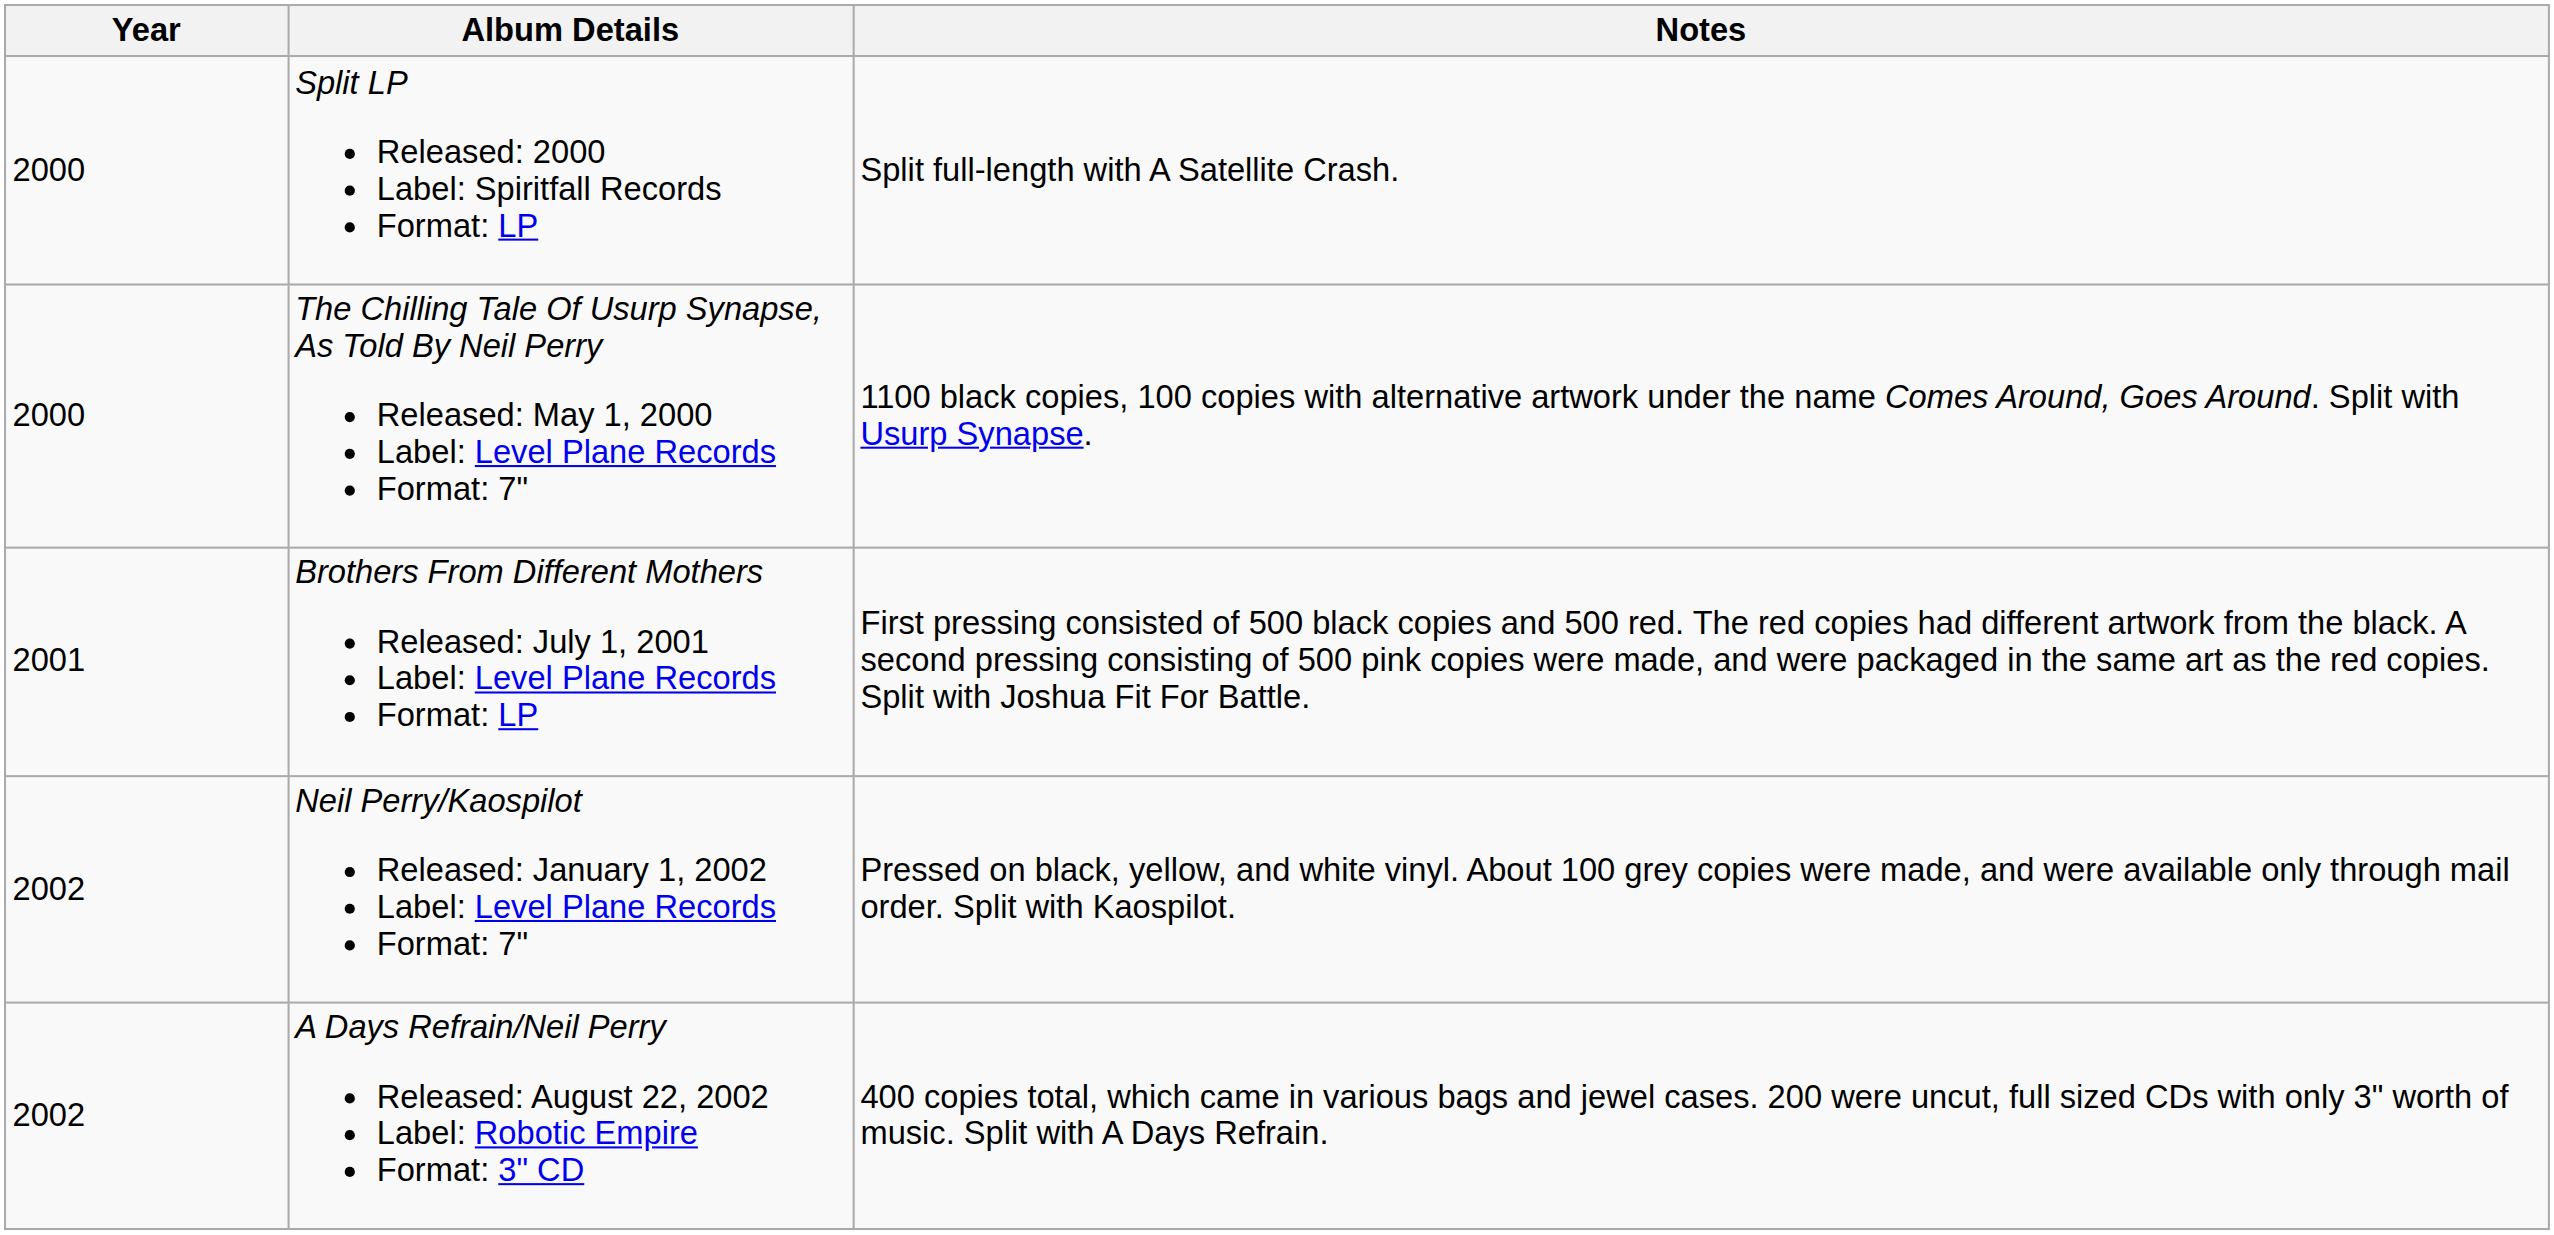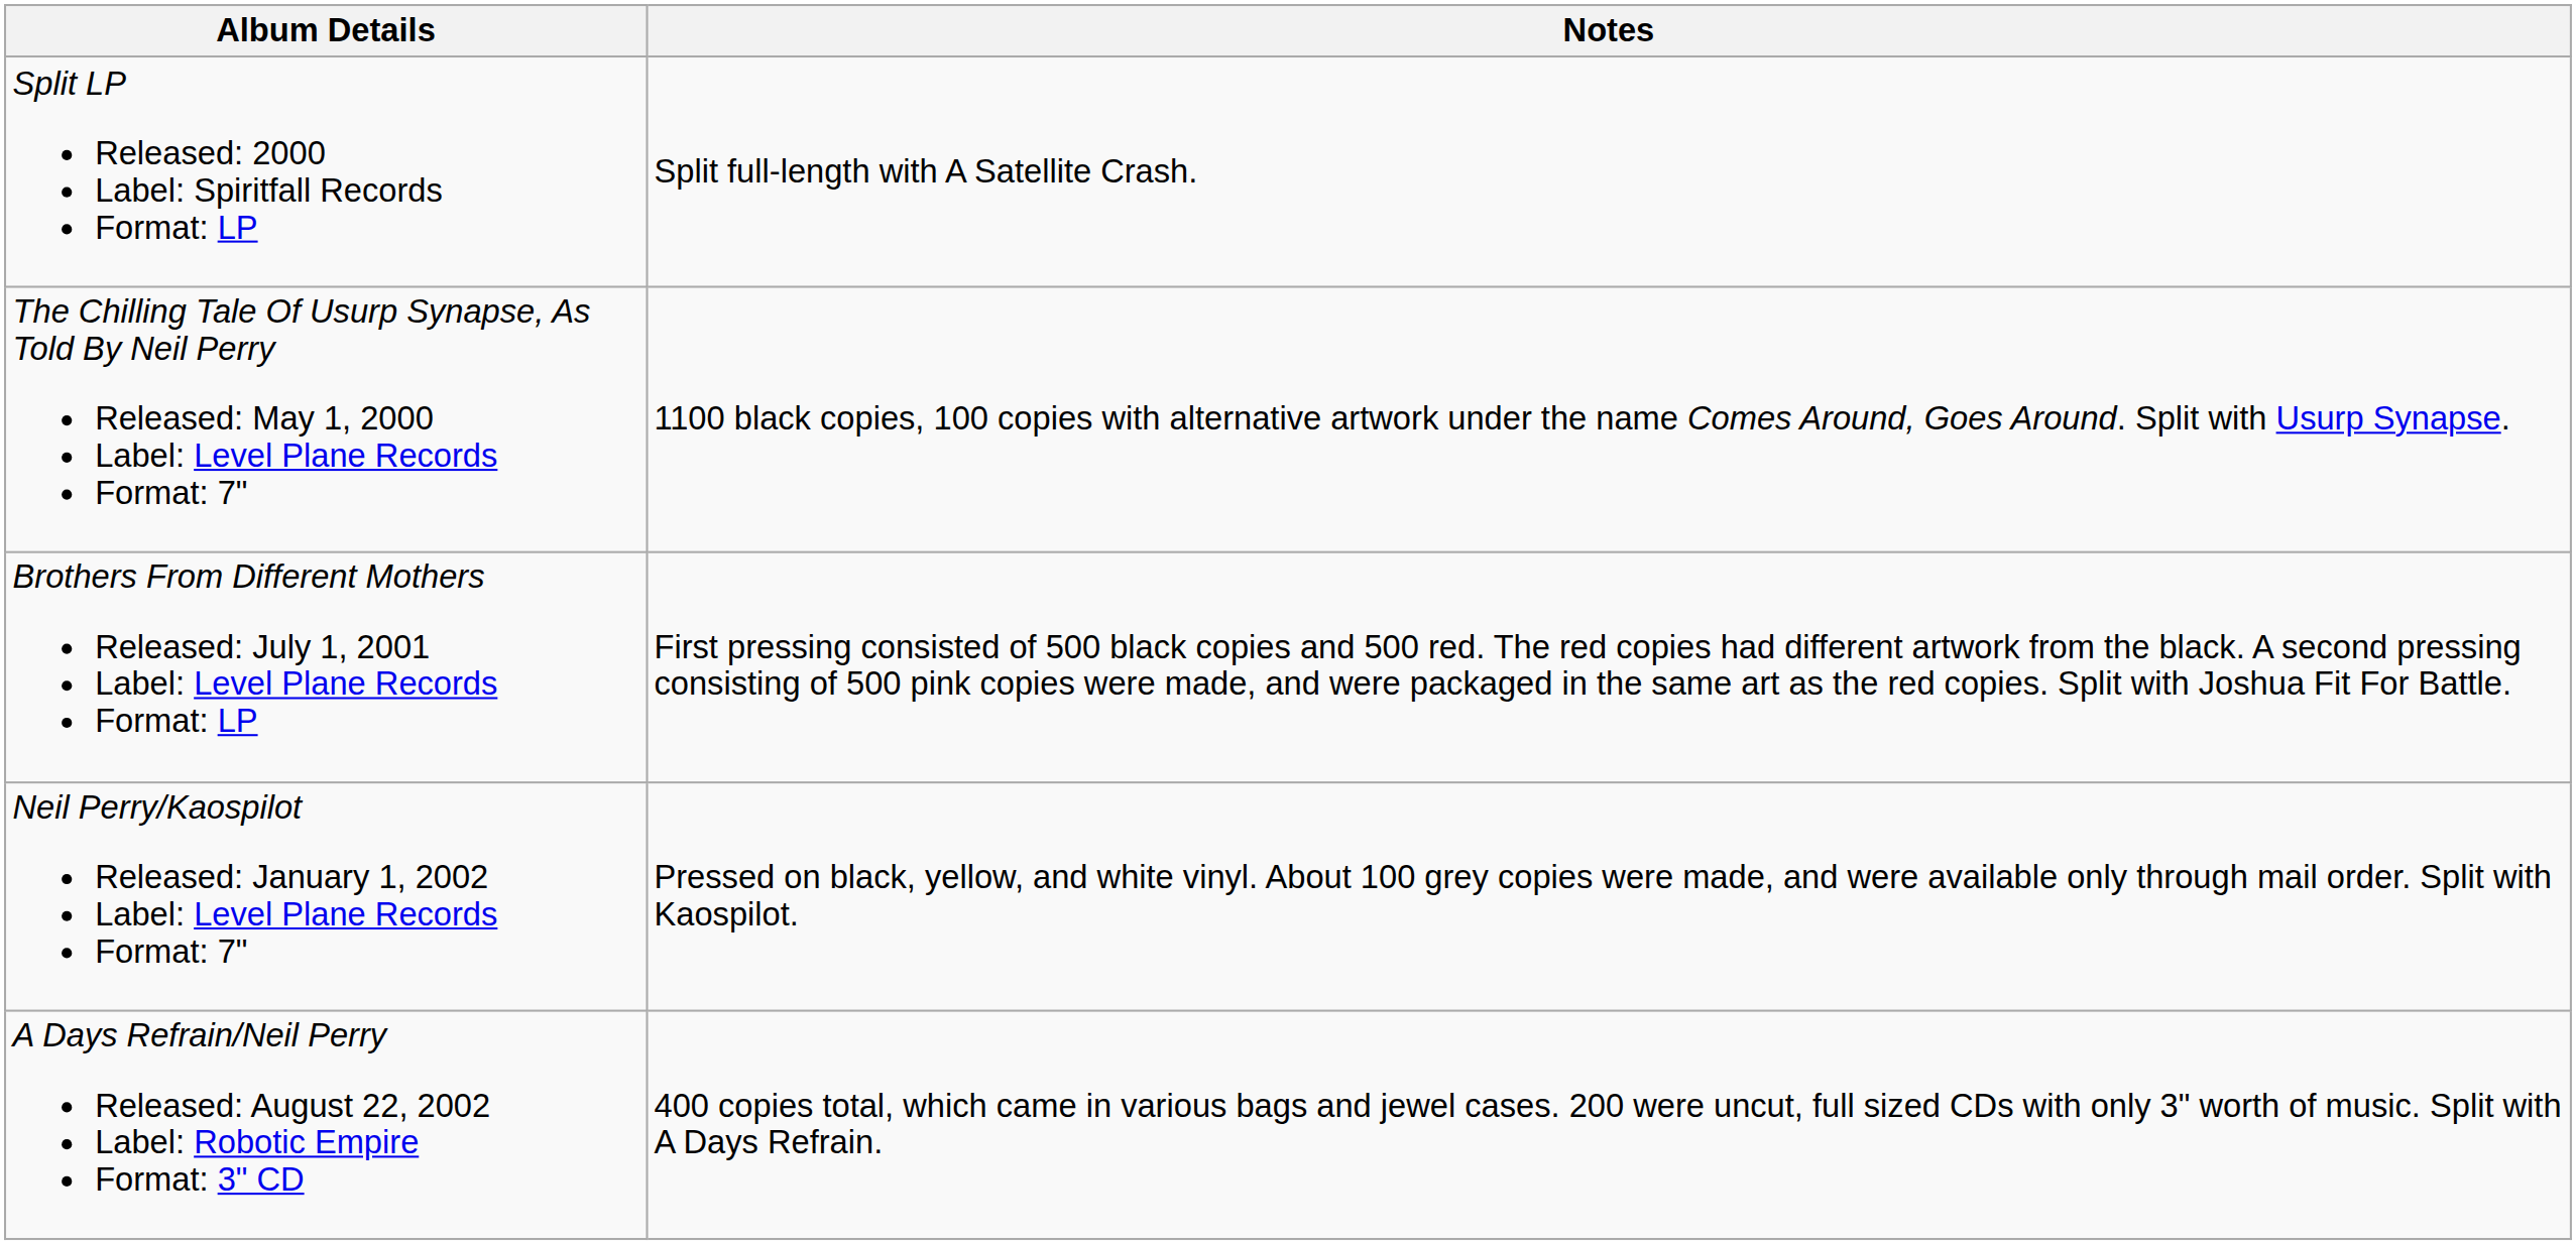 <table class ="wikitable">
 <tr>
-<th style="width: 5%">Year</th>
 <th style="width:10%">Album Details</th>
 <th style="width:30%">Notes</th>
 </tr>
 <tr>
-<td>2000</td>
 <td><em>Split LP</em><br><ul><li>Released: 2000</li><li>Label: Spiritfall Records</li><li>Format: <a href='#'>LP</a></li></ul></td>
 <td>Split full-length with A Satellite Crash.</td>
 </tr>
 <tr>
-<td>2000</td>
 <td><em>The Chilling Tale Of Usurp Synapse, As Told By Neil Perry</em><br><ul><li>Released: May 1, 2000</li><li>Label: <a href='#'>Level Plane Records</a></li><li>Format: 7"</li></ul></td>
 <td>1100 black copies, 100 copies with alternative artwork under the name <em>Comes Around, Goes Around</em>. Split with <a href='#'>Usurp Synapse</a>.</td>
 </tr>
 <tr>
-<td>2001</td>
 <td><em>Brothers From Different Mothers</em><br><ul><li>Released: July 1, 2001</li><li>Label: <a href='#'>Level Plane Records</a></li><li>Format: <a href='#'>LP</a></li></ul></td>
 <td>First pressing consisted of 500 black copies and 500 red. The red copies had different artwork from the black. A second pressing consisting of 500 pink copies were made, and were packaged in the same art as the red copies. Split with Joshua Fit For Battle.</td>
 </tr>
 <tr>
-<td>2002</td>
 <td><em>Neil Perry/Kaospilot</em><br><ul><li>Released: January 1, 2002</li><li>Label: <a href='#'>Level Plane Records</a></li><li>Format: 7"</li></ul></td>
 <td>Pressed on black, yellow, and white vinyl. About 100 grey copies were made, and were available only through mail order. Split with Kaospilot.</td>
 </tr>
 <tr>
-<td>2002</td>
 <td><em>A Days Refrain/Neil Perry</em><br><ul><li>Released: August 22, 2002</li><li>Label: <a href='#'>Robotic Empire</a></li><li>Format: <a href='#'>3" CD</a></li></ul></td>
 <td>400 copies total, which came in various bags and jewel cases. 200 were uncut, full sized CDs with only 3" worth of music. Split with A Days Refrain.</td>
 </tr>
 </table>
